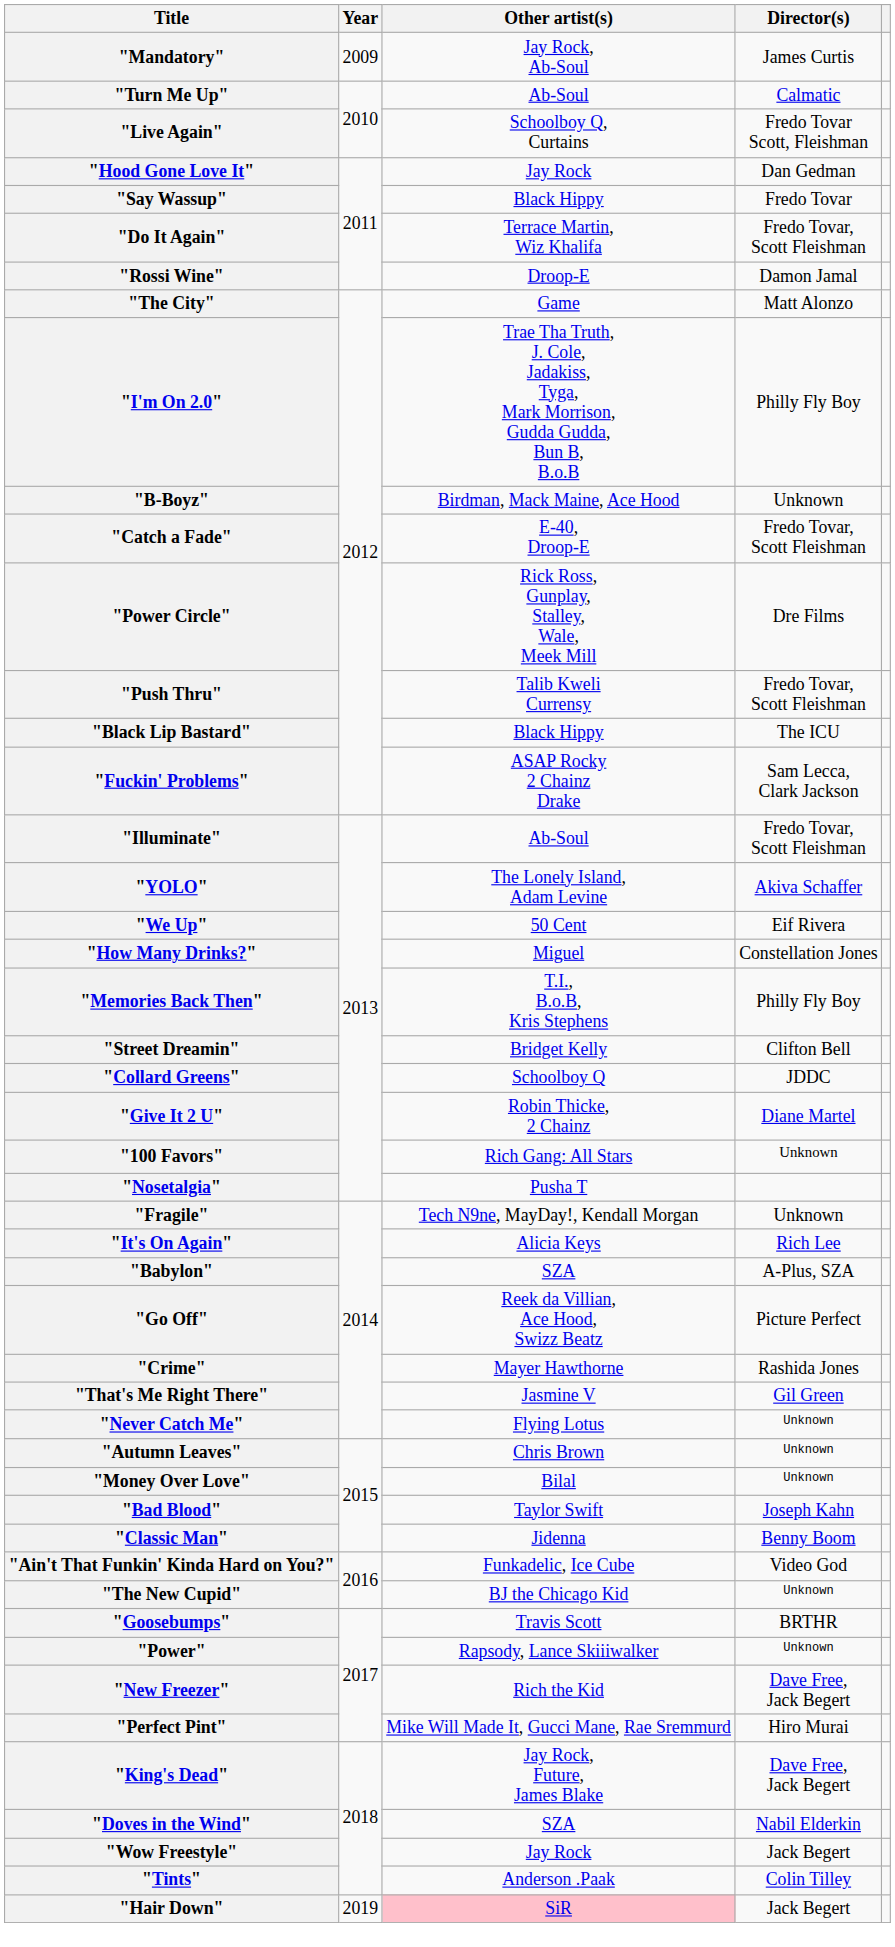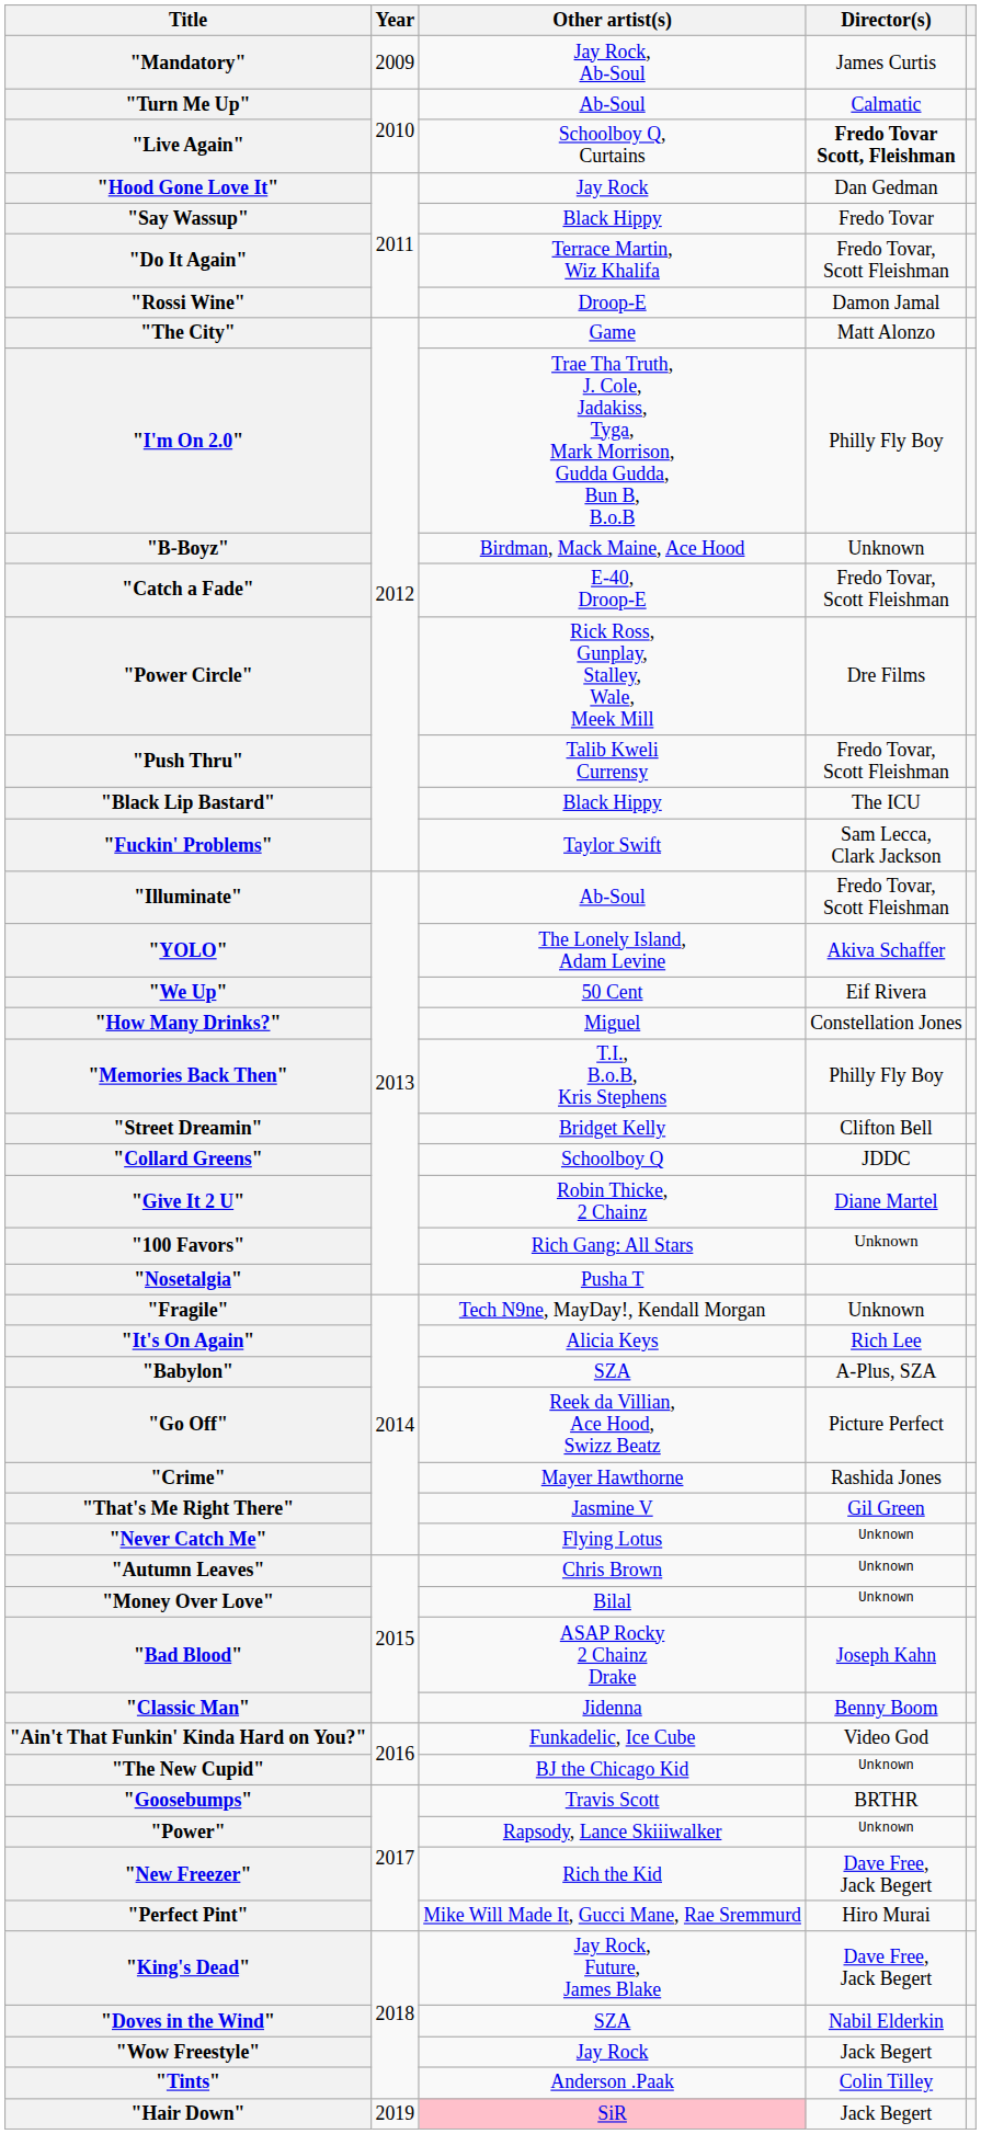 <table class="wikitable sortable plainrowheaders" style="text-align:center;">
 <tr>
 <th scope="col">Title</th>
 <th scope="col">Year</th>
 <th scope="col">Other artist(s)</th>
 <th scope="col">Director(s)</th>
 <th scope="col" class=unsortable></th>
 </tr>
 <tr>
 <th scope="row">"Mandatory"</th>
 <td>2009</td>
 <td><a href='#'>Jay Rock</a>,<br><a href='#'>Ab-Soul</a></td>
 <td>James Curtis</td>
 <td></td>
 </tr>
 <tr>
 <th scope="row">"Turn Me Up"</th>
 <td rowspan="2">2010</td>
 <td><a href='#'>Ab-Soul</a></td>
 <td><a href='#'>Calmatic</a></td>
 <td></td>
 </tr>
 <tr>
 <th scope="row">"Live Again"</th>
 <td><a href='#'>Schoolboy Q</a>,<br>Curtains</td>
-<td>Fredo Tovar<br>Scott, Fleishman</td>
+<td><strong>Fredo Tovar<br>Scott, Fleishman</strong></td>
 <td></td>
 </tr>
 <tr>
 <th scope="row">"<a href='#'>Hood Gone Love It</a>"</th>
 <td rowspan="4">2011</td>
 <td><a href='#'>Jay Rock</a></td>
 <td>Dan Gedman</td>
 <td></td>
 </tr>
 <tr>
 <th scope="row">"Say Wassup"</th>
 <td><a href='#'>Black Hippy</a></td>
 <td>Fredo Tovar</td>
 <td></td>
 </tr>
 <tr>
 <th scope="row">"Do It Again"</th>
 <td><a href='#'>Terrace Martin</a>,<br><a href='#'>Wiz Khalifa</a></td>
 <td>Fredo Tovar,<br>Scott Fleishman</td>
 <td></td>
 </tr>
 <tr>
 <th scope="row">"Rossi Wine"</th>
 <td><a href='#'>Droop-E</a></td>
 <td>Damon Jamal</td>
 <td></td>
 </tr>
 <tr>
 <th scope="row">"The City"</th>
 <td rowspan="8">2012</td>
 <td><a href='#'>Game</a></td>
 <td>Matt Alonzo</td>
 <td></td>
 </tr>
 <tr>
 <th scope="row">"<a href='#'>I'm On 2.0</a>"</th>
 <td><a href='#'>Trae Tha Truth</a>,<br><a href='#'>J. Cole</a>,<br><a href='#'>Jadakiss</a>,<br><a href='#'>Tyga</a>,<br><a href='#'>Mark Morrison</a>,<br><a href='#'>Gudda Gudda</a>,<br><a href='#'>Bun B</a>,<br><a href='#'>B.o.B</a></td>
 <td>Philly Fly Boy</td>
 <td></td>
 </tr>
 <tr>
 <th>"B-Boyz"</th>
 <td><a href='#'>Birdman</a>, <a href='#'>Mack Maine</a>, <a href='#'>Ace Hood</a></td>
 <td>Unknown</td>
 <td></td>
 </tr>
 <tr>
 <th scope="row">"Catch a Fade"</th>
 <td><a href='#'>E-40</a>,<br><a href='#'>Droop-E</a></td>
 <td>Fredo Tovar,<br>Scott Fleishman</td>
 <td></td>
 </tr>
 <tr>
 <th scope="row">"Power Circle"</th>
 <td><a href='#'>Rick Ross</a>,<br><a href='#'>Gunplay</a>,<br><a href='#'>Stalley</a>,<br><a href='#'>Wale</a>,<br><a href='#'>Meek Mill</a></td>
 <td>Dre Films</td>
 <td></td>
 </tr>
 <tr>
 <th scope="row">"Push Thru"</th>
 <td><a href='#'>Talib Kweli</a><br><a href='#'>Currensy</a></td>
 <td>Fredo Tovar,<br>Scott Fleishman</td>
 <td></td>
 </tr>
 <tr>
 <th scope="row">"Black Lip Bastard" </th>
 <td><a href='#'>Black Hippy</a></td>
 <td>The ICU</td>
 <td></td>
 </tr>
 <tr>
 <th scope="row">"<a href='#'>Fuckin' Problems</a>"</th>
-<td><a href='#'>ASAP Rocky</a><br><a href='#'>2 Chainz</a><br><a href='#'>Drake</a></td>
+<td><a href='#'>Taylor Swift</a></td>
 <td>Sam Lecca,<br>Clark Jackson</td>
 <td></td>
 </tr>
 <tr>
 <th scope="row">"Illuminate"</th>
 <td rowspan="10">2013</td>
 <td><a href='#'>Ab-Soul</a></td>
 <td>Fredo Tovar,<br>Scott Fleishman</td>
 <td></td>
 </tr>
 <tr>
 <th scope="row">"<a href='#'>YOLO</a>"</th>
 <td><a href='#'>The Lonely Island</a>,<br><a href='#'>Adam Levine</a></td>
 <td><a href='#'>Akiva Schaffer</a></td>
 <td></td>
 </tr>
 <tr>
 <th scope="row">"<a href='#'>We Up</a>"</th>
 <td><a href='#'>50 Cent</a></td>
 <td>Eif Rivera</td>
 <td></td>
 </tr>
 <tr>
 <th scope="row">"<a href='#'>How Many Drinks?</a>"</th>
 <td><a href='#'>Miguel</a></td>
 <td>Constellation Jones</td>
 <td></td>
 </tr>
 <tr>
 <th scope="row">"<a href='#'>Memories Back Then</a>"</th>
 <td><a href='#'>T.I.</a>,<br><a href='#'>B.o.B</a>,<br><a href='#'>Kris Stephens</a></td>
 <td>Philly Fly Boy</td>
 <td></td>
 </tr>
 <tr>
 <th scope="row">"Street Dreamin"</th>
 <td><a href='#'>Bridget Kelly</a></td>
 <td>Clifton Bell</td>
 <td></td>
 </tr>
 <tr>
 <th scope="row">"<a href='#'>Collard Greens</a>"</th>
 <td><a href='#'>Schoolboy Q</a></td>
 <td>JDDC</td>
 <td></td>
 </tr>
 <tr>
 <th scope="row">"<a href='#'>Give It 2 U</a>" </th>
 <td><a href='#'>Robin Thicke</a>,<br><a href='#'>2 Chainz</a></td>
 <td><a href='#'>Diane Martel</a></td>
 <td></td>
 </tr>
 <tr>
 <th>"100 Favors"</th>
 <td><a href='#'>Rich Gang: All Stars</a></td>
 <td><sup>Unknown</sup></td>
 <td></td>
 </tr>
 <tr>
 <th scope="row">"<a href='#'>Nosetalgia</a>"</th>
 <td><a href='#'>Pusha T</a></td>
 <td></td>
 <td></td>
 </tr>
 <tr>
 <th>"Fragile"</th>
 <td rowspan="7">2014</td>
 <td><a href='#'>Tech N9ne</a>, MayDay!, Kendall Morgan</td>
 <td>Unknown</td>
 <td></td>
 </tr>
 <tr>
 <th scope="row">"<a href='#'>It's On Again</a>"</th>
 <td><a href='#'>Alicia Keys</a></td>
 <td><a href='#'>Rich Lee</a></td>
 <td></td>
 </tr>
 <tr>
 <th>"Babylon"</th>
 <td><a href='#'>SZA</a></td>
 <td>A-Plus, SZA</td>
 <td></td>
 </tr>
 <tr>
 <th scope="row">"Go Off"</th>
 <td><a href='#'>Reek da Villian</a>,<br><a href='#'>Ace Hood</a>,<br><a href='#'>Swizz Beatz</a></td>
 <td>Picture Perfect</td>
 <td></td>
 </tr>
 <tr>
 <th>"Crime"</th>
 <td><a href='#'>Mayer Hawthorne</a></td>
 <td>Rashida Jones</td>
 <td></td>
 </tr>
 <tr>
 <th scope="row">"That's Me Right There"</th>
 <td><a href='#'>Jasmine V</a></td>
 <td><a href='#'>Gil Green</a></td>
 <td></td>
 </tr>
 <tr>
 <th scope="row">"<a href='#'>Never Catch Me</a>"</th>
 <td><a href='#'>Flying Lotus</a></td>
 <td><code><sup>Unknown</sup></code></td>
 <td></td>
 </tr>
 <tr>
 <th>"Autumn Leaves"</th>
 <td rowspan="4">2015</td>
 <td><a href='#'>Chris Brown</a></td>
 <td><code><sup>Unknown</sup></code></td>
 <td></td>
 </tr>
 <tr>
 <th>"Money Over Love"</th>
 <td><a href='#'>Bilal</a></td>
 <td><code><sup>Unknown</sup></code></td>
 <td></td>
 </tr>
 <tr>
 <th scope="row">"<a href='#'>Bad Blood</a>"</th>
-<td><a href='#'>Taylor Swift</a></td>
+<td><a href='#'>ASAP Rocky</a><br><a href='#'>2 Chainz</a><br><a href='#'>Drake</a></td>
 <td><a href='#'>Joseph Kahn</a></td>
 <td></td>
 </tr>
 <tr>
 <th scope="row">"<a href='#'>Classic Man</a>" </th>
 <td><a href='#'>Jidenna</a></td>
 <td><a href='#'>Benny Boom</a></td>
 <td></td>
 </tr>
 <tr>
 <th scope="row">"Ain't That Funkin' Kinda Hard on You?" </th>
 <td rowspan="2">2016</td>
 <td><a href='#'>Funkadelic</a>, <a href='#'>Ice Cube</a></td>
 <td>Video God</td>
 <td></td>
 </tr>
 <tr>
 <th>"The New Cupid"</th>
 <td><a href='#'>BJ the Chicago Kid</a></td>
 <td><code><sup>Unknown</sup></code></td>
 <td></td>
 </tr>
 <tr>
 <th scope="row">"<a href='#'>Goosebumps</a>"</th>
 <td rowspan="4">2017</td>
 <td><a href='#'>Travis Scott</a></td>
 <td>BRTHR</td>
 <td></td>
 </tr>
 <tr>
 <th>"Power"</th>
 <td><a href='#'>Rapsody</a>, <a href='#'>Lance Skiiiwalker</a></td>
 <td><code><sup>Unknown</sup></code></td>
 <td></td>
 </tr>
 <tr>
 <th scope="row">"<a href='#'>New Freezer</a>"</th>
 <td><a href='#'>Rich the Kid</a></td>
 <td><a href='#'>Dave Free</a>,<br>Jack Begert</td>
 <td></td>
 </tr>
 <tr>
 <th>"Perfect Pint"</th>
 <td><a href='#'>Mike Will Made It</a>, <a href='#'>Gucci Mane</a>, <a href='#'>Rae Sremmurd</a></td>
 <td>Hiro Murai</td>
 <td></td>
 </tr>
 <tr>
 <th scope="row">"<a href='#'>King's Dead</a>"</th>
 <td rowspan="4">2018</td>
 <td><a href='#'>Jay Rock</a>,<br><a href='#'>Future</a>,<br><a href='#'>James Blake</a></td>
 <td><a href='#'>Dave Free</a>,<br>Jack Begert</td>
 <td></td>
 </tr>
 <tr>
 <th scope="row">"<a href='#'>Doves in the Wind</a>"</th>
 <td><a href='#'>SZA</a></td>
 <td><a href='#'>Nabil Elderkin</a></td>
 <td></td>
 </tr>
 <tr>
 <th scope="row">"Wow Freestyle"</th>
 <td><a href='#'>Jay Rock</a></td>
 <td>Jack Begert</td>
 <td></td>
 </tr>
 <tr>
 <th scope="row">"<a href='#'>Tints</a>"</th>
 <td><a href='#'>Anderson .Paak</a></td>
 <td><a href='#'>Colin Tilley</a></td>
 <td></td>
 </tr>
 <tr>
 <th scope="row">"Hair Down"</th>
 <td>2019</td>
 <td style="background: pink;"><a href='#'>SiR</a></td>
 <td>Jack Begert</td>
 <td></td>
 </tr>
 </table>
